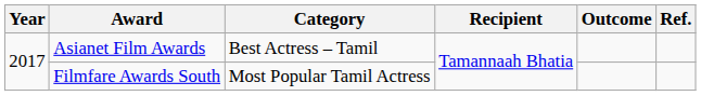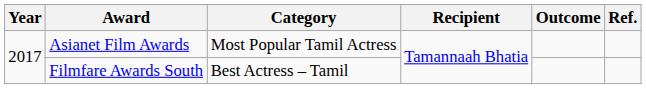 <table class="wikitable sortable">
 <tr>
 <th>Year</th>
 <th>Award</th>
 <th>Category</th>
 <th>Recipient</th>
 <th>Outcome</th>
 <th>Ref.</th>
 </tr>
 <tr>
 <td rowspan="2">2017</td>
 <td><a href='#'>Asianet Film Awards</a></td>
-<td>Best Actress – Tamil</td>
+<td>Most Popular Tamil Actress</td>
 <td rowspan="2"><a href='#'>Tamannaah Bhatia</a></td>
 <td></td>
 <td></td>
 </tr>
 <tr>
 <td><a href='#'>Filmfare Awards South</a></td>
-<td>Most Popular Tamil Actress</td>
+<td>Best Actress – Tamil</td>
 <td></td>
 <td></td>
 </tr>
 </table>
